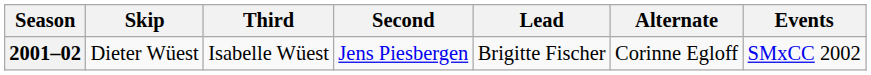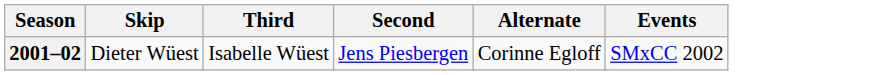 <table class="wikitable">
 <tr>
 <th scope="col">Season</th>
 <th scope="col">Skip</th>
 <th scope="col">Third</th>
 <th scope="col">Second</th>
-<th scope="col">Lead</th>
 <th scope="col">Alternate</th>
 <th scope="col">Events</th>
 </tr>
 <tr>
 <th scope="row">2001–02</th>
 <td>Dieter Wüest</td>
 <td>Isabelle Wüest</td>
 <td><a href='#'>Jens Piesbergen</a></td>
-<td>Brigitte Fischer</td>
 <td>Corinne Egloff</td>
 <td><a href='#'>SMxCC</a> 2002 </td>
 </tr>
 </table>
